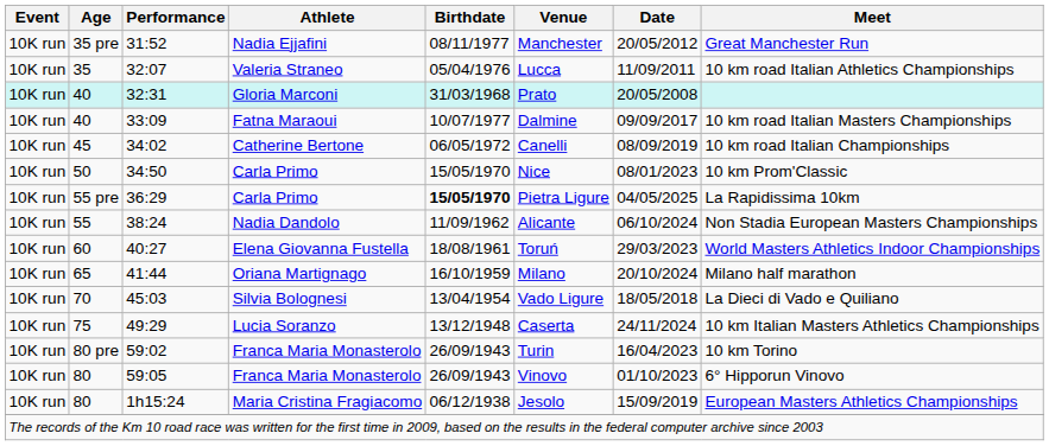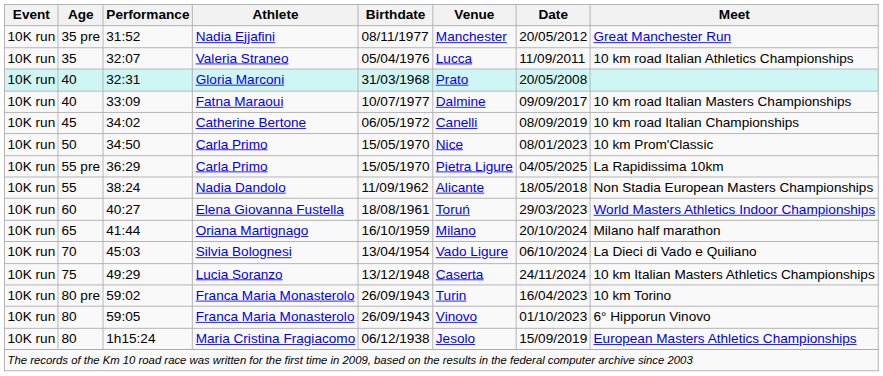 <table class="wikitable" width= style="font-size:90%; text-align:center">
 <tr>
 <th>Event</th>
 <th>Age</th>
 <th>Performance</th>
 <th>Athlete</th>
 <th>Birthdate</th>
 <th>Venue</th>
 <th>Date</th>
 <th>Meet</th>
 </tr>
 <tr>
 <td>10K run</td>
 <td>35 pre</td>
 <td>31:52</td>
 <td align=left><a href='#'>Nadia Ejjafini</a></td>
 <td>08/11/1977</td>
 <td align=left><a href='#'>Manchester</a></td>
 <td>20/05/2012</td>
 <td><a href='#'>Great Manchester Run</a></td>
 </tr>
 <tr>
 <td>10K run</td>
 <td>35</td>
 <td>32:07</td>
 <td align=left><a href='#'>Valeria Straneo</a></td>
 <td>05/04/1976</td>
 <td align=left><a href='#'>Lucca</a></td>
 <td>11/09/2011</td>
 <td>10 km road Italian Athletics Championships</td>
 </tr>
 <tr style="background:#cef6f5;">
 <td>10K run</td>
 <td>40</td>
 <td>32:31</td>
 <td align=left><a href='#'>Gloria Marconi</a></td>
 <td>31/03/1968</td>
 <td align=left><a href='#'>Prato</a></td>
 <td>20/05/2008</td>
 <td></td>
 </tr>
 <tr>
 <td>10K run</td>
 <td>40</td>
 <td>33:09</td>
 <td align=left><a href='#'>Fatna Maraoui</a></td>
 <td>10/07/1977</td>
 <td align=left><a href='#'>Dalmine</a></td>
 <td>09/09/2017</td>
 <td>10 km road Italian Masters Championships</td>
 </tr>
 <tr>
 <td>10K run</td>
 <td>45</td>
 <td>34:02</td>
 <td align=left><a href='#'>Catherine Bertone</a></td>
 <td>06/05/1972</td>
 <td align=left><a href='#'>Canelli</a></td>
 <td>08/09/2019</td>
 <td>10 km road Italian Championships</td>
 </tr>
 <tr>
 <td>10K run</td>
 <td>50</td>
 <td>34:50</td>
 <td align=left><a href='#'>Carla Primo</a></td>
 <td>15/05/1970</td>
 <td align=left><a href='#'>Nice</a></td>
 <td>08/01/2023</td>
 <td>10 km Prom'Classic</td>
 </tr>
 <tr>
 <td>10K run</td>
 <td>55 pre</td>
 <td>36:29</td>
 <td align=left><a href='#'>Carla Primo</a></td>
-<td><strong>15/05/1970</strong></td>
+<td>15/05/1970</td>
 <td align=left><a href='#'>Pietra Ligure</a></td>
 <td>04/05/2025</td>
 <td>La Rapidissima 10km</td>
 </tr>
 <tr>
 <td>10K run</td>
 <td>55</td>
 <td>38:24</td>
 <td align=left><a href='#'>Nadia Dandolo</a></td>
 <td>11/09/1962</td>
 <td align=left><a href='#'>Alicante</a></td>
-<td>06/10/2024</td>
+<td>18/05/2018</td>
 <td>Non Stadia European Masters Championships</td>
 </tr>
 <tr>
 <td>10K run</td>
 <td>60</td>
 <td>40:27</td>
 <td align=left><a href='#'>Elena Giovanna Fustella</a></td>
 <td>18/08/1961</td>
 <td align=left><a href='#'>Toruń</a></td>
 <td>29/03/2023</td>
 <td><a href='#'>World Masters Athletics Indoor Championships</a></td>
 </tr>
 <tr>
 <td>10K run</td>
 <td>65</td>
 <td>41:44</td>
 <td align=left><a href='#'>Oriana Martignago</a></td>
 <td>16/10/1959</td>
 <td align=left><a href='#'>Milano</a></td>
 <td>20/10/2024</td>
 <td>Milano half marathon</td>
 </tr>
 <tr>
 <td>10K run</td>
 <td>70</td>
 <td>45:03</td>
 <td align=left><a href='#'>Silvia Bolognesi</a></td>
 <td>13/04/1954</td>
 <td align=left><a href='#'>Vado Ligure</a></td>
-<td>18/05/2018</td>
+<td>06/10/2024</td>
 <td>La Dieci di Vado e Quiliano</td>
 </tr>
 <tr>
 <td>10K run</td>
 <td>75</td>
 <td>49:29</td>
 <td align=left><a href='#'>Lucia Soranzo</a></td>
 <td>13/12/1948</td>
 <td align=left><a href='#'>Caserta</a></td>
 <td>24/11/2024</td>
 <td>10 km Italian  Masters Athletics Championships</td>
 </tr>
 <tr>
 <td>10K run</td>
 <td>80 pre</td>
 <td>59:02</td>
 <td align=left><a href='#'>Franca Maria Monasterolo</a></td>
 <td>26/09/1943</td>
 <td align=left><a href='#'>Turin</a></td>
 <td>16/04/2023</td>
 <td>10 km Torino</td>
 </tr>
 <tr>
 <td>10K run</td>
 <td>80</td>
 <td>59:05</td>
 <td align=left><a href='#'>Franca Maria Monasterolo</a></td>
 <td>26/09/1943</td>
 <td align=left><a href='#'>Vinovo</a></td>
 <td>01/10/2023</td>
 <td>6° Hipporun Vinovo</td>
 </tr>
 <tr>
 <td>10K run</td>
 <td>80</td>
 <td>1h15:24</td>
 <td align=left><a href='#'>Maria Cristina Fragiacomo</a></td>
 <td>06/12/1938</td>
 <td align=left><a href='#'>Jesolo</a></td>
 <td>15/09/2019</td>
 <td><a href='#'>European Masters Athletics Championships</a></td>
 </tr>
 <tr>
 </tr>
 <tr>
 <td colspan=8 align=left><small><em>The records of the Km 10 road race was written for the first time in 2009, based on the results in the federal computer archive since 2003</em></small></td>
 </tr>
 </table>
